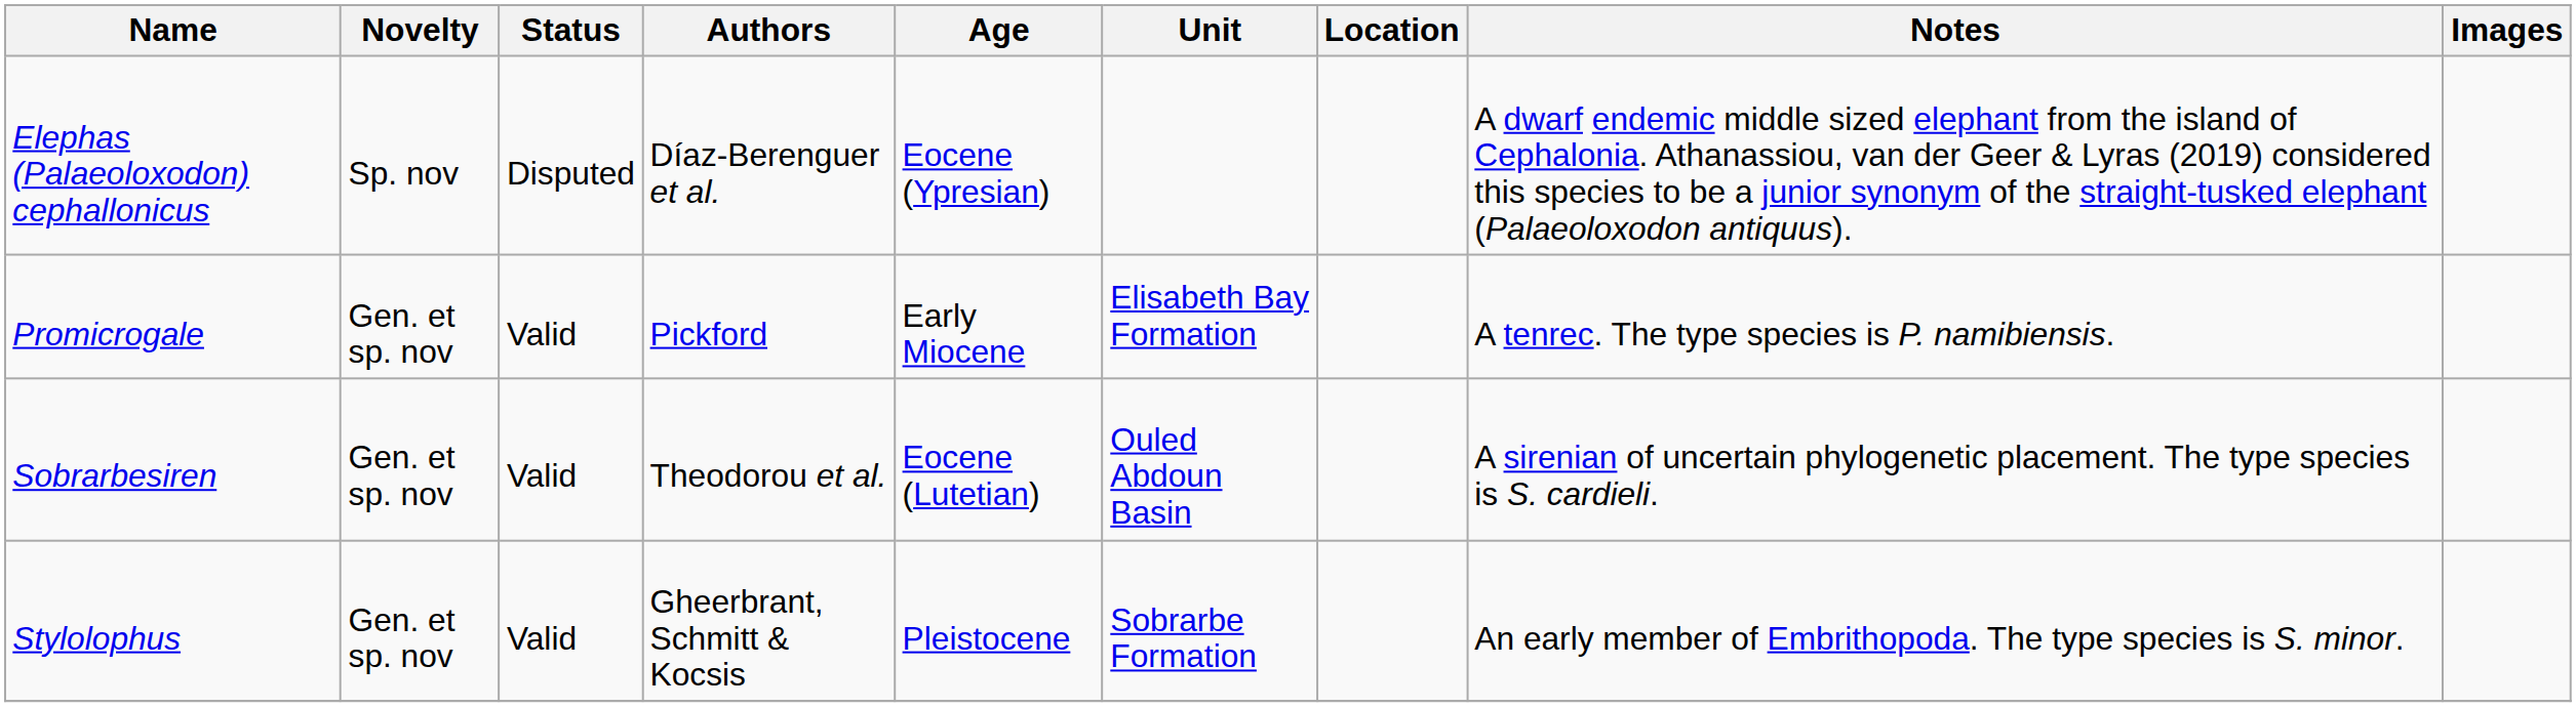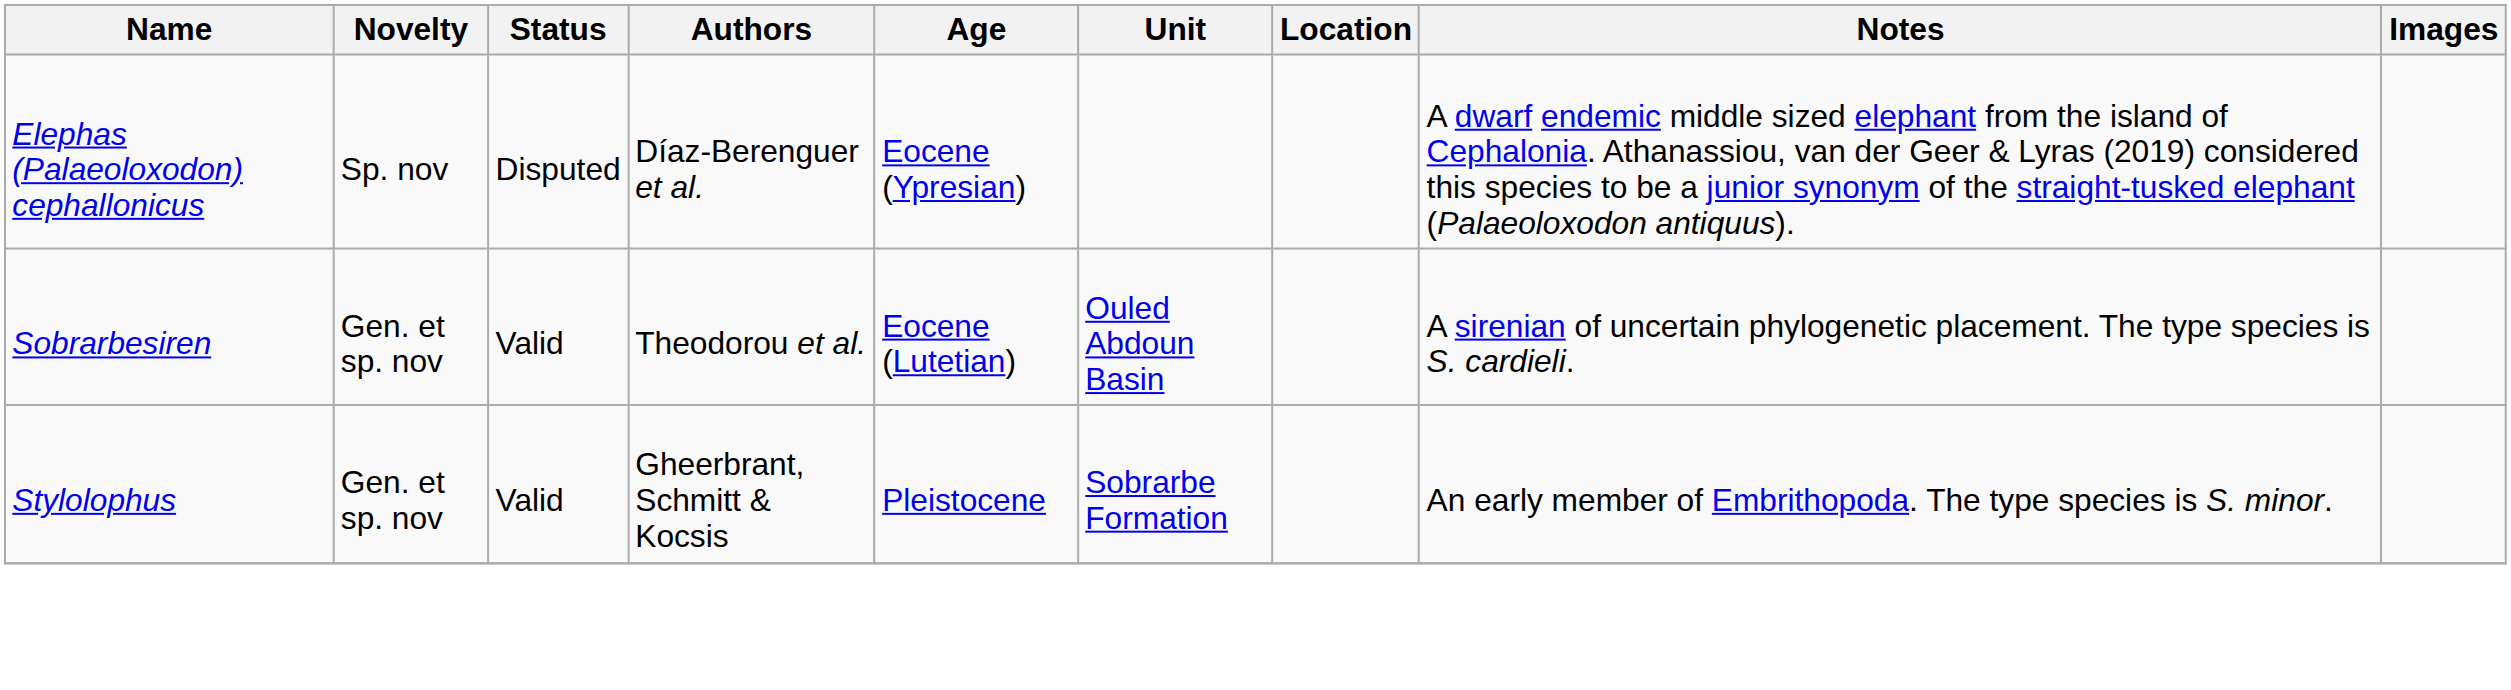 <table class="wikitable sortable" align="center" width="100%">
 <tr>
 <th>Name</th>
 <th>Novelty</th>
 <th>Status</th>
 <th>Authors</th>
 <th>Age</th>
 <th>Unit</th>
 <th>Location</th>
 <th>Notes</th>
 <th>Images</th>
 </tr>
 <tr>
 <td><br><em><a href='#'>Elephas (Palaeoloxodon) cephallonicus</a></em></td>
 <td><br>Sp. nov</td>
 <td><br>Disputed</td>
 <td><br>Díaz-Berenguer <em>et al.</em></td>
 <td><br><a href='#'>Eocene</a> (<a href='#'>Ypresian</a>)</td>
 <td></td>
 <td><br></td>
 <td><br>A <a href='#'>dwarf</a> <a href='#'>endemic</a> middle sized <a href='#'>elephant</a> from the island of <a href='#'>Cephalonia</a>. Athanassiou, van der Geer & Lyras (2019) considered this species to be a <a href='#'>junior synonym</a> of the <a href='#'>straight-tusked elephant</a> (<em>Palaeoloxodon antiquus</em>).</td>
-<td></td>
-</tr>
-<tr>
-<td><br><em><a href='#'>Promicrogale</a></em></td>
-<td><br>Gen. et sp. nov</td>
-<td><br>Valid</td>
-<td><br><a href='#'>Pickford</a></td>
-<td><br>Early <a href='#'>Miocene</a></td>
-<td><a href='#'>Elisabeth Bay Formation</a></td>
-<td><br></td>
-<td><br>A <a href='#'>tenrec</a>. The type species is <em>P. namibiensis</em>.</td>
 <td></td>
 </tr>
 <tr>
 <td><br><em><a href='#'>Sobrarbesiren</a></em></td>
 <td><br>Gen. et sp. nov</td>
 <td><br>Valid</td>
 <td><br>Theodorou <em>et al.</em></td>
 <td><br><a href='#'>Eocene</a> (<a href='#'>Lutetian</a>)</td>
 <td><br><a href='#'>Ouled Abdoun Basin</a></td>
 <td><br></td>
 <td><br>A <a href='#'>sirenian</a> of uncertain phylogenetic placement. The type species is <em>S. cardieli</em>.</td>
 <td><br></td>
 </tr>
 <tr>
 <td><br><em><a href='#'>Stylolophus</a></em></td>
 <td><br>Gen. et sp. nov</td>
 <td><br>Valid</td>
 <td><br>Gheerbrant, Schmitt & Kocsis</td>
 <td><br><a href='#'>Pleistocene</a></td>
 <td><br><a href='#'>Sobrarbe Formation</a></td>
 <td><br></td>
 <td><br>An early member of <a href='#'>Embrithopoda</a>. The type species is <em>S. minor</em>.</td>
 <td></td>
 </tr>
 <tr>
 </tr>
 </table>
